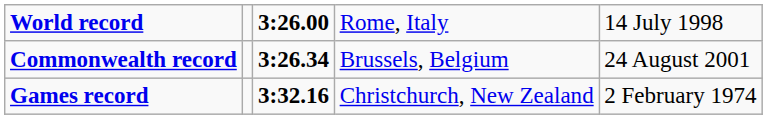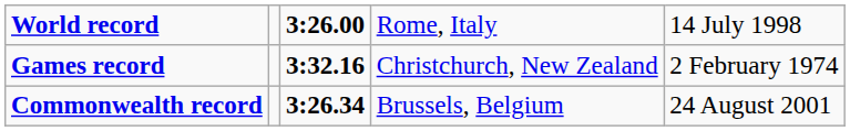 <table class="wikitable">
 <tr>
 <td><a href='#'><strong>World record</strong></a></td>
 <td></td>
 <td><strong>3:26.00</strong></td>
 <td><a href='#'>Rome</a>, <a href='#'>Italy</a></td>
 <td>14 July 1998</td>
 </tr>
 <tr>
+<td><a href='#'><strong>Games record</strong></a></td>
+<td></td>
+<td><strong>3:32.16</strong></td>
+<td><a href='#'>Christchurch</a>, <a href='#'>New Zealand</a></td>
+<td>2 February 1974</td>
+</tr>
+<tr>
 <td><a href='#'><strong>Commonwealth record</strong></a></td>
 <td></td>
 <td><strong>3:26.34</strong></td>
 <td><a href='#'>Brussels</a>, <a href='#'>Belgium</a></td>
 <td>24 August 2001</td>
 </tr>
-<tr>
-<td><a href='#'><strong>Games record</strong></a></td>
-<td></td>
-<td><strong>3:32.16</strong></td>
-<td><a href='#'>Christchurch</a>, <a href='#'>New Zealand</a></td>
-<td>2 February 1974</td>
-</tr>
 </table>
